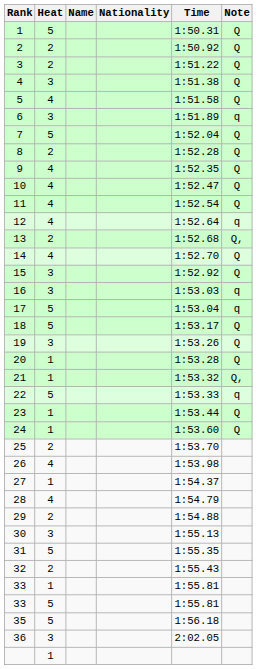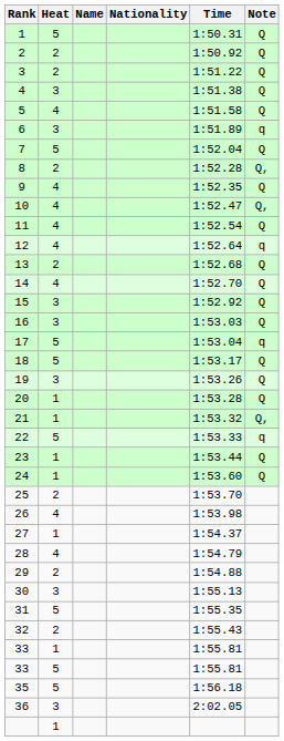 <table class="wikitable sortable" style="text-align:center">
 <tr>
 <th>Rank</th>
 <th>Heat</th>
 <th>Name</th>
 <th>Nationality</th>
 <th>Time</th>
 <th>Note</th>
 </tr>
 <tr bgcolor=ccffcc>
 <td>1</td>
 <td>5</td>
 <td align=left></td>
 <td align=left></td>
 <td>1:50.31</td>
 <td>Q</td>
 </tr>
 <tr bgcolor=ccffcc>
 <td>2</td>
 <td>2</td>
 <td align=left></td>
 <td align=left></td>
 <td>1:50.92</td>
 <td>Q</td>
 </tr>
 <tr bgcolor=ccffcc>
 <td>3</td>
 <td>2</td>
 <td align=left></td>
 <td align=left></td>
 <td>1:51.22</td>
 <td>Q</td>
 </tr>
 <tr bgcolor=ccffcc>
 <td>4</td>
 <td>3</td>
 <td align=left></td>
 <td align=left></td>
 <td>1:51.38</td>
 <td>Q</td>
 </tr>
 <tr bgcolor=ccffcc>
 <td>5</td>
 <td>4</td>
 <td align=left></td>
 <td align=left></td>
 <td>1:51.58</td>
 <td>Q</td>
 </tr>
 <tr bgcolor=ccffcc>
 <td>6</td>
 <td>3</td>
 <td align=left></td>
 <td align=left></td>
 <td>1:51.89</td>
 <td>q</td>
 </tr>
 <tr bgcolor=ccffcc>
 <td>7</td>
 <td>5</td>
 <td align=left></td>
 <td align=left></td>
 <td>1:52.04</td>
 <td>Q</td>
 </tr>
 <tr bgcolor=ccffcc>
 <td>8</td>
 <td>2</td>
 <td align=left></td>
 <td align=left></td>
 <td>1:52.28</td>
-<td>Q</td>
+<td>Q, </td>
 </tr>
 <tr bgcolor=ccffcc>
 <td>9</td>
 <td>4</td>
 <td align=left></td>
 <td align=left></td>
 <td>1:52.35</td>
 <td>Q</td>
 </tr>
 <tr bgcolor=ccffcc>
 <td>10</td>
 <td>4</td>
 <td align=left></td>
 <td align=left></td>
 <td>1:52.47</td>
-<td>Q</td>
+<td>Q, </td>
 </tr>
 <tr bgcolor=ccffcc>
 <td>11</td>
 <td>4</td>
 <td align=left></td>
 <td align=left></td>
 <td>1:52.54</td>
 <td>Q</td>
 </tr>
 <tr bgcolor=ddffdd>
 <td>12</td>
 <td>4</td>
 <td align=left></td>
 <td align=left></td>
 <td>1:52.64</td>
 <td>q</td>
 </tr>
 <tr bgcolor=ccffcc>
 <td>13</td>
 <td>2</td>
 <td align=left></td>
 <td align=left></td>
 <td>1:52.68</td>
-<td>Q, </td>
+<td>Q</td>
 </tr>
 <tr bgcolor=ddffdd>
 <td>14</td>
 <td>4</td>
 <td align=left></td>
 <td align=left></td>
 <td>1:52.70</td>
 <td>Q</td>
 </tr>
 <tr bgcolor=ccffcc>
 <td>15</td>
 <td>3</td>
 <td align=left></td>
 <td align=left></td>
 <td>1:52.92</td>
 <td>Q</td>
 </tr>
 <tr bgcolor=ccffcc>
 <td>16</td>
 <td>3</td>
 <td align=left></td>
 <td align=left></td>
 <td>1:53.03</td>
-<td>q</td>
+<td>Q</td>
 </tr>
 <tr bgcolor=ccffcc>
 <td>17</td>
 <td>5</td>
 <td align=left></td>
 <td align=left></td>
 <td>1:53.04</td>
 <td>q</td>
 </tr>
 <tr bgcolor=ccffcc>
 <td>18</td>
 <td>5</td>
 <td align=left></td>
 <td align=left></td>
 <td>1:53.17</td>
 <td>Q</td>
 </tr>
 <tr bgcolor=ddffdd>
 <td>19</td>
 <td>3</td>
 <td align=left></td>
 <td align=left></td>
 <td>1:53.26</td>
 <td>Q</td>
 </tr>
 <tr bgcolor=ccffcc>
 <td>20</td>
 <td>1</td>
 <td align=left></td>
 <td align=left></td>
 <td>1:53.28</td>
 <td>Q</td>
 </tr>
 <tr bgcolor=ccffcc>
 <td>21</td>
 <td>1</td>
 <td align=left></td>
 <td align=left></td>
 <td>1:53.32</td>
 <td>Q, </td>
 </tr>
 <tr bgcolor=ddffdd>
 <td>22</td>
 <td>5</td>
 <td align=left></td>
 <td align=left></td>
 <td>1:53.33</td>
 <td>q</td>
 </tr>
 <tr bgcolor=ccffcc>
 <td>23</td>
 <td>1</td>
 <td align=left></td>
 <td align=left></td>
 <td>1:53.44</td>
 <td>Q</td>
 </tr>
 <tr bgcolor=ccffcc>
 <td>24</td>
 <td>1</td>
 <td align=left></td>
 <td align=left></td>
 <td>1:53.60</td>
 <td>Q</td>
 </tr>
 <tr>
 <td>25</td>
 <td>2</td>
 <td align=left></td>
 <td align=left></td>
 <td>1:53.70</td>
 <td></td>
 </tr>
 <tr>
 <td>26</td>
 <td>4</td>
 <td align=left></td>
 <td align=left></td>
 <td>1:53.98</td>
 <td></td>
 </tr>
 <tr>
 <td>27</td>
 <td>1</td>
 <td align=left></td>
 <td align=left></td>
 <td>1:54.37</td>
 <td></td>
 </tr>
 <tr>
 <td>28</td>
 <td>4</td>
 <td align=left></td>
 <td align=left></td>
 <td>1:54.79</td>
 <td></td>
 </tr>
 <tr>
 <td>29</td>
 <td>2</td>
 <td align=left></td>
 <td align=left></td>
 <td>1:54.88</td>
 <td></td>
 </tr>
 <tr>
 <td>30</td>
 <td>3</td>
 <td align=left></td>
 <td align=left></td>
 <td>1:55.13</td>
 <td></td>
 </tr>
 <tr>
 <td>31</td>
 <td>5</td>
 <td align=left></td>
 <td align=left></td>
 <td>1:55.35</td>
 <td></td>
 </tr>
 <tr>
 <td>32</td>
 <td>2</td>
 <td align=left></td>
 <td align=left></td>
 <td>1:55.43</td>
 <td></td>
 </tr>
 <tr>
 <td>33</td>
 <td>1</td>
 <td align=left></td>
 <td align=left></td>
 <td>1:55.81</td>
 <td></td>
 </tr>
 <tr>
 <td>33</td>
 <td>5</td>
 <td align=left></td>
 <td align=left></td>
 <td>1:55.81</td>
 <td></td>
 </tr>
 <tr>
 <td>35</td>
 <td>5</td>
 <td align=left></td>
 <td align=left></td>
 <td>1:56.18</td>
 <td></td>
 </tr>
 <tr>
 <td>36</td>
 <td>3</td>
 <td align=left></td>
 <td align=left></td>
 <td>2:02.05</td>
 <td></td>
 </tr>
 <tr>
 <td></td>
 <td>1</td>
 <td align=left></td>
 <td align=left></td>
 <td></td>
 <td></td>
 </tr>
 </table>
